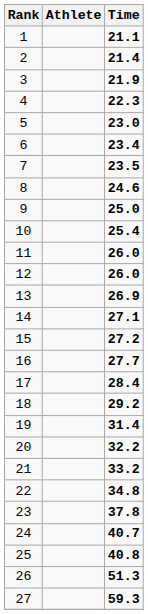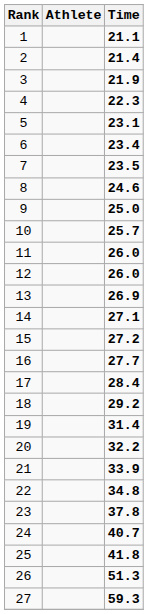 <table class=wikitable style="text-align:center;">
 <tr>
 <th>Rank</th>
 <th>Athlete</th>
 <th>Time</th>
 </tr>
 <tr>
 <td>1</td>
 <td align=left></td>
 <td><strong>21.1</strong></td>
 </tr>
 <tr>
 <td>2</td>
 <td align=left></td>
 <td><strong>21.4</strong></td>
 </tr>
 <tr>
 <td>3</td>
 <td align=left></td>
 <td><strong>21.9</strong></td>
 </tr>
 <tr>
 <td>4</td>
 <td align=left></td>
 <td><strong>22.3</strong></td>
 </tr>
 <tr>
 <td>5</td>
 <td align=left></td>
-<td><strong>23.0</strong></td>
+<td><strong>23.1</strong></td>
 </tr>
 <tr>
 <td>6</td>
 <td align=left></td>
 <td><strong>23.4</strong></td>
 </tr>
 <tr>
 <td>7</td>
 <td align=left></td>
 <td><strong>23.5</strong></td>
 </tr>
 <tr>
 <td>8</td>
 <td align=left></td>
 <td><strong>24.6</strong></td>
 </tr>
 <tr>
 <td>9</td>
 <td align=left></td>
 <td><strong>25.0</strong></td>
 </tr>
 <tr>
 <td>10</td>
 <td align=left></td>
-<td><strong>25.4</strong></td>
+<td><strong>25.7</strong></td>
 </tr>
 <tr>
 <td>11</td>
 <td align=left></td>
 <td><strong>26.0</strong></td>
 </tr>
 <tr>
 <td>12</td>
 <td align=left></td>
 <td><strong>26.0</strong></td>
 </tr>
 <tr>
 <td>13</td>
 <td align=left></td>
 <td><strong>26.9</strong></td>
 </tr>
 <tr>
 <td>14</td>
 <td align=left></td>
 <td><strong>27.1</strong></td>
 </tr>
 <tr>
 <td>15</td>
 <td align=left></td>
 <td><strong>27.2</strong></td>
 </tr>
 <tr>
 <td>16</td>
 <td align=left></td>
 <td><strong>27.7</strong></td>
 </tr>
 <tr>
 <td>17</td>
 <td align=left></td>
 <td><strong>28.4</strong></td>
 </tr>
 <tr>
 <td>18</td>
 <td align=left></td>
 <td><strong>29.2</strong></td>
 </tr>
 <tr>
 <td>19</td>
 <td align=left></td>
 <td><strong>31.4</strong></td>
 </tr>
 <tr>
 <td>20</td>
 <td align=left></td>
 <td><strong>32.2</strong></td>
 </tr>
 <tr>
 <td>21</td>
 <td align=left></td>
-<td><strong>33.2</strong></td>
+<td><strong>33.9</strong></td>
 </tr>
 <tr>
 <td>22</td>
 <td align=left></td>
 <td><strong>34.8</strong></td>
 </tr>
 <tr>
 <td>23</td>
 <td align=left></td>
 <td><strong>37.8</strong></td>
 </tr>
 <tr>
 <td>24</td>
 <td align=left></td>
 <td><strong>40.7</strong></td>
 </tr>
 <tr>
 <td>25</td>
 <td align=left></td>
-<td><strong>40.8</strong></td>
+<td><strong>41.8</strong></td>
 </tr>
 <tr>
 <td>26</td>
 <td align=left></td>
 <td><strong>51.3</strong></td>
 </tr>
 <tr>
 <td>27</td>
 <td align=left></td>
 <td><strong>59.3</strong></td>
 </tr>
 <tr>
 </tr>
 </table>
